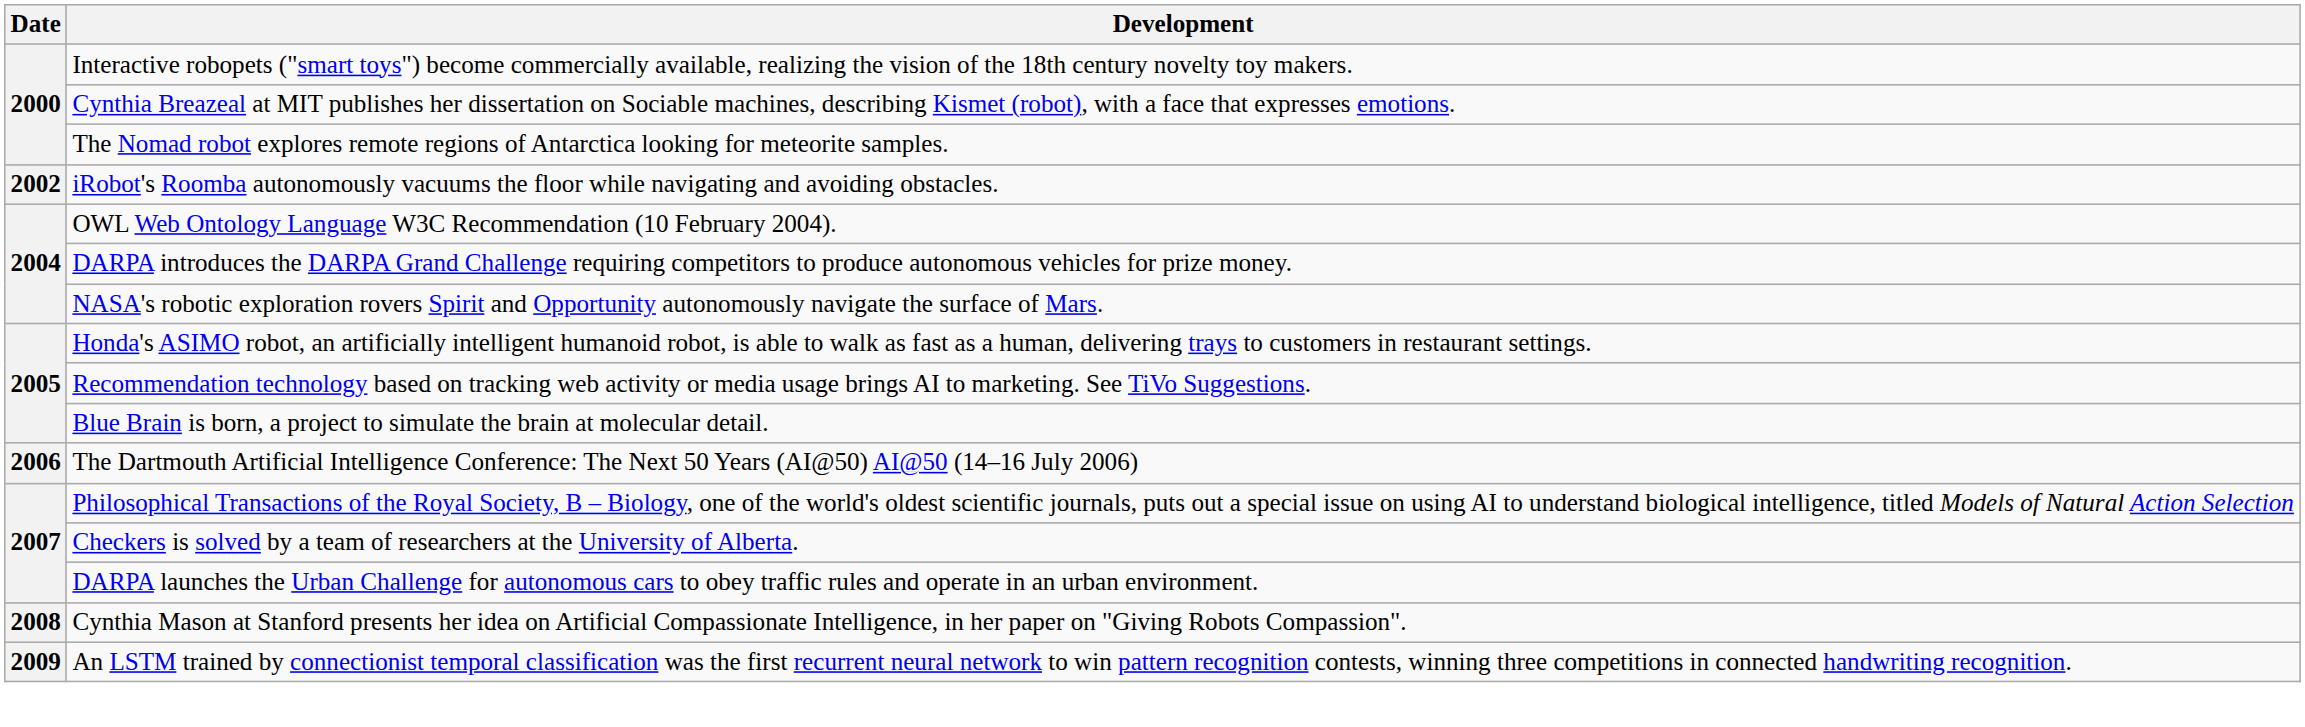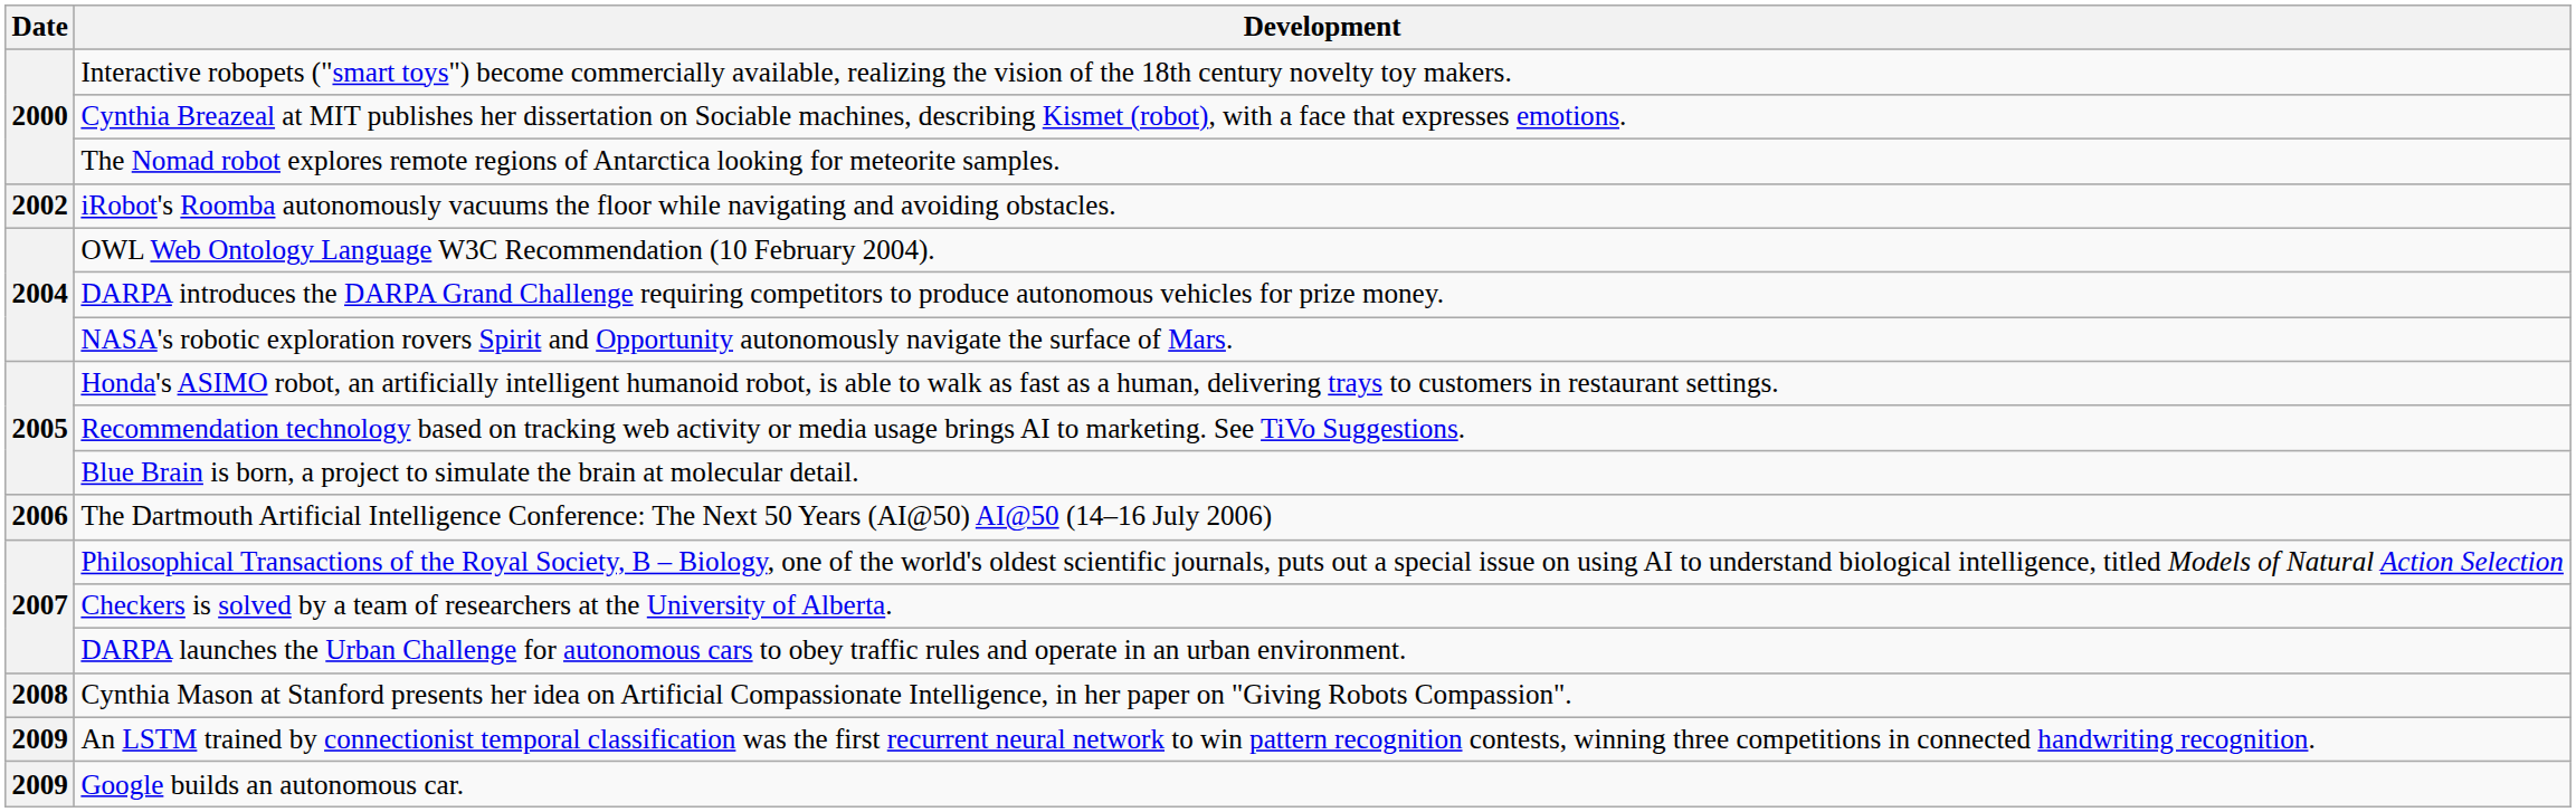 <table class="wikitable">
 <tr>
 <th>Date</th>
 <th>Development</th>
 </tr>
 <tr>
 <th rowspan=3>2000</th>
 <td>Interactive robopets ("<a href='#'>smart toys</a>") become commercially available, realizing the vision of the 18th century novelty toy makers.</td>
 </tr>
 <tr>
 <td><a href='#'>Cynthia Breazeal</a> at MIT publishes her dissertation on Sociable machines, describing <a href='#'>Kismet (robot)</a>, with a face that expresses <a href='#'>emotions</a>.</td>
 </tr>
 <tr>
 <td>The <a href='#'>Nomad robot</a> explores remote regions of Antarctica looking for meteorite samples.</td>
 </tr>
 <tr>
 <th>2002</th>
 <td><a href='#'>iRobot</a>'s <a href='#'>Roomba</a> autonomously vacuums the floor while navigating and avoiding obstacles.</td>
 </tr>
 <tr>
 <th rowspan=3>2004</th>
 <td>OWL <a href='#'>Web Ontology Language</a> W3C Recommendation (10 February 2004).</td>
 </tr>
 <tr>
 <td><a href='#'>DARPA</a> introduces the <a href='#'>DARPA Grand Challenge</a> requiring competitors to produce autonomous vehicles for prize money.</td>
 </tr>
 <tr>
 <td><a href='#'>NASA</a>'s robotic exploration rovers <a href='#'>Spirit</a> and <a href='#'>Opportunity</a> autonomously navigate the surface of <a href='#'>Mars</a>.</td>
 </tr>
 <tr>
 <th rowspan=3>2005</th>
 <td><a href='#'>Honda</a>'s <a href='#'>ASIMO</a> robot, an artificially intelligent humanoid robot, is able to walk as fast as a human, delivering <a href='#'>trays</a> to customers in restaurant settings.</td>
 </tr>
 <tr>
 <td><a href='#'>Recommendation technology</a> based on tracking web activity or media usage brings AI to marketing.  See <a href='#'>TiVo Suggestions</a>.</td>
 </tr>
 <tr>
 <td><a href='#'>Blue Brain</a> is born, a project to simulate the brain at molecular detail.</td>
 </tr>
 <tr>
 <th>2006</th>
 <td>The Dartmouth Artificial Intelligence Conference: The Next 50 Years (AI@50) <a href='#'>AI@50</a> (14–16 July 2006)</td>
 </tr>
 <tr>
 <th rowspan=3>2007</th>
 <td><a href='#'>Philosophical Transactions of the Royal Society, B – Biology</a>, one of the world's oldest scientific journals, puts out a special issue on using AI to understand biological intelligence, titled <em>Models of Natural <a href='#'>Action Selection</a></em></td>
 </tr>
 <tr>
 <td><a href='#'>Checkers</a> is <a href='#'>solved</a> by a team of researchers at the <a href='#'>University of Alberta</a>.</td>
 </tr>
 <tr>
 <td><a href='#'>DARPA</a> launches the <a href='#'>Urban Challenge</a> for <a href='#'>autonomous cars</a> to obey traffic rules and operate in an urban environment.</td>
 </tr>
 <tr>
 <th>2008</th>
 <td>Cynthia Mason at Stanford presents her idea on Artificial Compassionate Intelligence, in her paper on "Giving Robots Compassion".</td>
 </tr>
 <tr>
 <th>2009</th>
 <td>An <a href='#'>LSTM</a> trained by <a href='#'>connectionist temporal classification</a> was the first <a href='#'>recurrent neural network</a> to win <a href='#'>pattern recognition</a> contests, winning three competitions in connected <a href='#'>handwriting recognition</a>.</td>
 </tr>
+<tr>
+<th>2009</th>
+<td><a href='#'>Google</a> builds an autonomous car.</td>
+</tr>
 </table>
